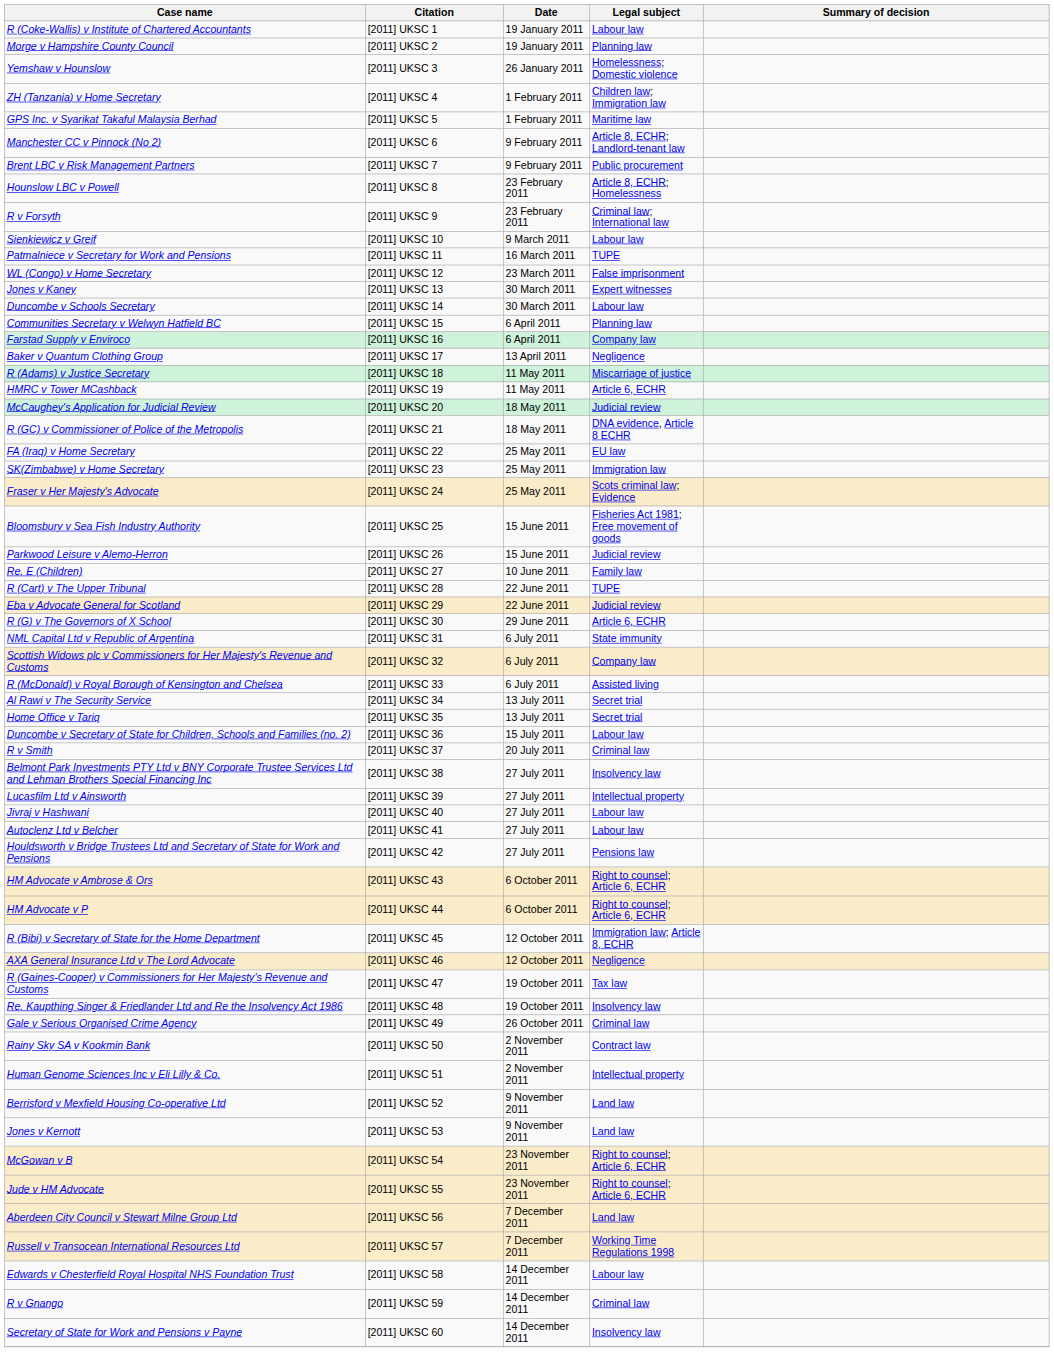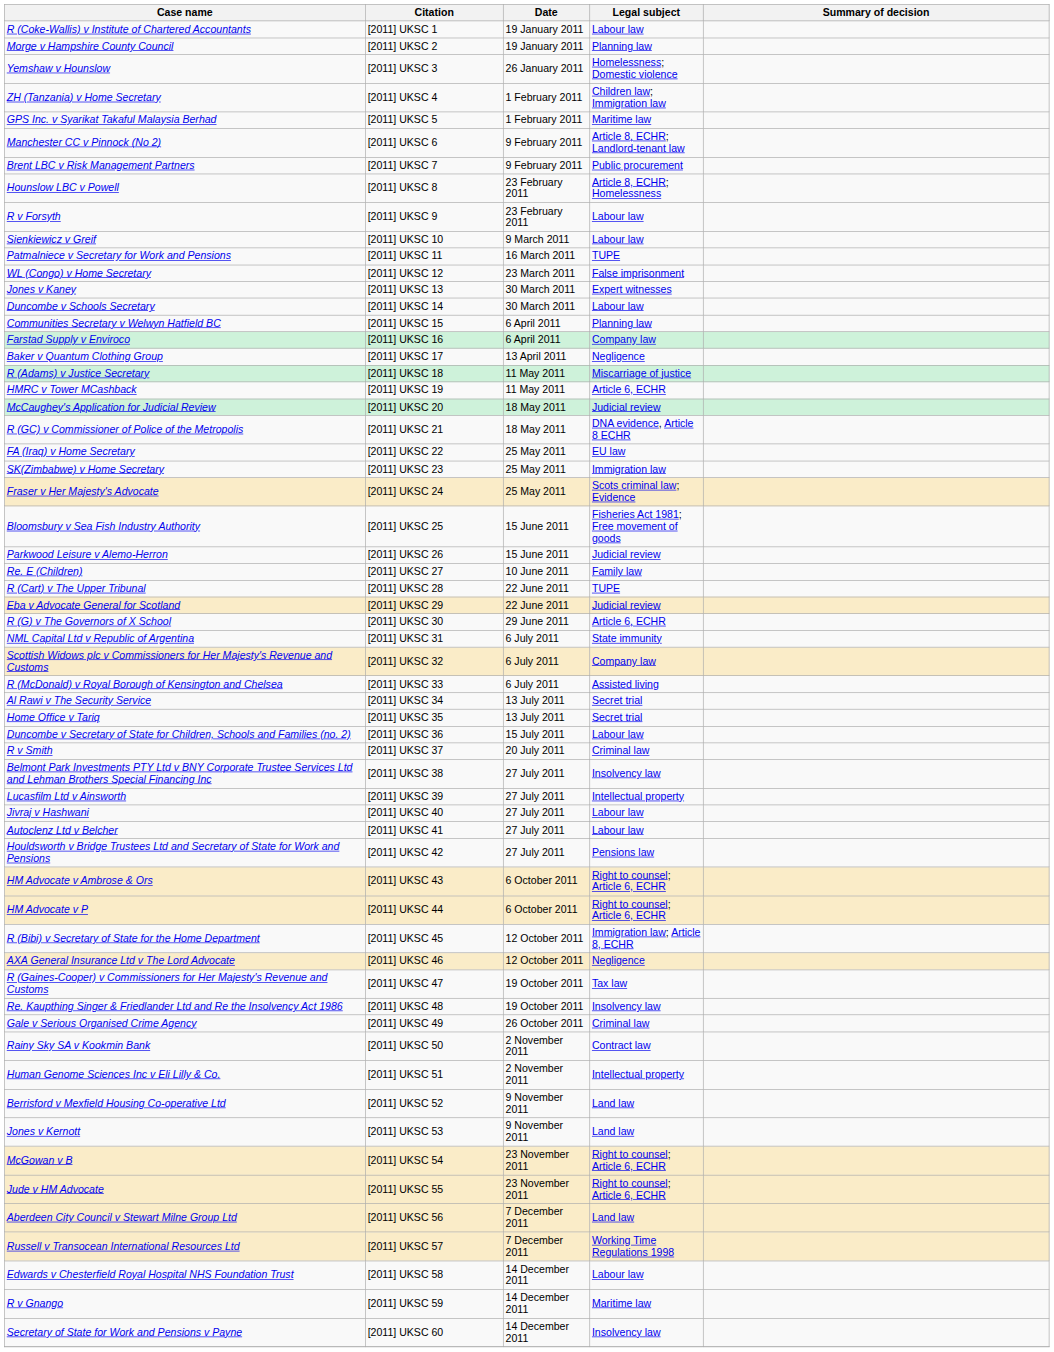 <table class="wikitable sortable" style="margin: 1em auto 1em auto;">
 <tr bgcolor=#DDDDDD align=center>
 <th width=1200px>Case name</th>
 <th width=420px>Citation</th>
 <th width=200px>Date</th>
 <th width=250px>Legal subject</th>
 <th width=1200px>Summary of decision</th>
 </tr>
 <tr>
 <td><em><a href='#'>R (Coke-Wallis) v Institute of Chartered Accountants</a></em></td>
 <td>[2011] UKSC 1</td>
 <td>19 January 2011</td>
 <td><a href='#'>Labour law</a></td>
 <td> </td>
 </tr>
 <tr>
 <td><em><a href='#'>Morge v Hampshire County Council</a></em></td>
 <td>[2011] UKSC 2</td>
 <td>19 January 2011</td>
 <td><a href='#'>Planning law</a></td>
 <td> </td>
 </tr>
 <tr>
 <td><em><a href='#'>Yemshaw v Hounslow</a></em></td>
 <td>[2011] UKSC 3</td>
 <td>26 January 2011</td>
 <td><a href='#'>Homelessness</a>; <a href='#'>Domestic violence</a></td>
 <td> </td>
 </tr>
 <tr>
 <td><em><a href='#'>ZH (Tanzania) v Home Secretary</a></em></td>
 <td>[2011] UKSC 4</td>
 <td>1 February 2011</td>
 <td><a href='#'>Children law</a>; <a href='#'>Immigration law</a></td>
 <td> </td>
 </tr>
 <tr>
 <td><em><a href='#'>GPS Inc. v Syarikat Takaful Malaysia Berhad</a></em></td>
 <td>[2011] UKSC 5</td>
 <td>1 February 2011</td>
 <td><a href='#'>Maritime law</a></td>
 <td> </td>
 </tr>
 <tr>
 <td><em><a href='#'>Manchester CC v Pinnock (No 2)</a></em></td>
 <td>[2011] UKSC 6</td>
 <td>9 February 2011</td>
 <td><a href='#'>Article 8, ECHR</a>; <a href='#'>Landlord-tenant law</a></td>
 <td></td>
 </tr>
 <tr>
 <td><em><a href='#'>Brent LBC v Risk Management Partners</a></em></td>
 <td>[2011] UKSC 7</td>
 <td>9 February 2011</td>
 <td><a href='#'>Public procurement</a></td>
 <td> </td>
 </tr>
 <tr>
 <td><em><a href='#'>Hounslow LBC v Powell</a></em></td>
 <td>[2011] UKSC 8</td>
 <td>23 February 2011</td>
 <td><a href='#'>Article 8, ECHR</a>; <a href='#'>Homelessness</a></td>
 <td> </td>
 </tr>
 <tr>
 <td><em><a href='#'>R v Forsyth</a></em></td>
 <td>[2011] UKSC 9</td>
 <td>23 February 2011</td>
-<td><a href='#'>Criminal law</a>; <a href='#'>International law</a></td>
+<td><a href='#'>Labour law</a></td>
 <td> </td>
 </tr>
 <tr>
 <td><em><a href='#'>Sienkiewicz v Greif</a></em></td>
 <td>[2011] UKSC 10</td>
 <td>9 March 2011</td>
 <td><a href='#'>Labour law</a></td>
 <td> </td>
 </tr>
 <tr>
 <td><em><a href='#'>Patmalniece v Secretary for Work and Pensions</a></em></td>
 <td>[2011] UKSC 11</td>
 <td>16 March 2011</td>
 <td><a href='#'>TUPE</a></td>
 <td> </td>
 </tr>
 <tr>
 <td><em><a href='#'>WL (Congo) v Home Secretary</a></em></td>
 <td>[2011] UKSC 12</td>
 <td>23 March 2011</td>
 <td><a href='#'>False imprisonment</a></td>
 <td> </td>
 </tr>
 <tr>
 <td><em><a href='#'>Jones v Kaney</a></em></td>
 <td>[2011] UKSC 13</td>
 <td>30 March 2011</td>
 <td><a href='#'>Expert witnesses</a></td>
 <td> </td>
 </tr>
 <tr>
 <td><em><a href='#'>Duncombe v Schools Secretary</a></em></td>
 <td>[2011] UKSC 14</td>
 <td>30 March 2011</td>
 <td><a href='#'>Labour law</a></td>
 <td> </td>
 </tr>
 <tr>
 <td><em><a href='#'>Communities Secretary v Welwyn Hatfield BC</a></em></td>
 <td>[2011] UKSC 15</td>
 <td>6 April 2011</td>
 <td><a href='#'>Planning law</a></td>
 <td> </td>
 </tr>
 <tr>
 <td bgcolor=#CEF2DA><em><a href='#'>Farstad Supply v Enviroco</a></em></td>
 <td bgcolor=#CEF2DA>[2011] UKSC 16</td>
 <td bgcolor=#CEF2DA>6 April 2011</td>
 <td bgcolor=#CEF2DA><a href='#'>Company law</a></td>
 <td bgcolor=#CEF2DA> </td>
 </tr>
 <tr>
 <td><em><a href='#'>Baker v Quantum Clothing Group</a></em></td>
 <td>[2011] UKSC 17</td>
 <td>13 April 2011</td>
 <td><a href='#'>Negligence</a></td>
 <td> </td>
 </tr>
 <tr>
 <td bgcolor=#CEF2DA><em><a href='#'>R (Adams) v Justice Secretary</a></em></td>
 <td bgcolor=#CEF2DA>[2011] UKSC 18</td>
 <td bgcolor=#CEF2DA>11 May 2011</td>
 <td bgcolor=#CEF2DA><a href='#'>Miscarriage of justice</a></td>
 <td bgcolor=#CEF2DA> </td>
 </tr>
 <tr>
 <td><em><a href='#'>HMRC v Tower MCashback</a></em></td>
 <td>[2011] UKSC 19</td>
 <td>11 May 2011</td>
 <td><a href='#'>Article 6, ECHR</a></td>
 <td> </td>
 </tr>
 <tr>
 <td bgcolor=#CEF2DA><em><a href='#'>McCaughey's Application for Judicial Review</a></em></td>
 <td bgcolor=#CEF2DA>[2011] UKSC 20</td>
 <td bgcolor=#CEF2DA>18 May 2011</td>
 <td bgcolor=#CEF2DA><a href='#'>Judicial review</a></td>
 <td bgcolor=#CEF2DA> </td>
 </tr>
 <tr>
 <td><em><a href='#'>R (GC) v Commissioner of Police of the Metropolis</a></em></td>
 <td>[2011] UKSC 21</td>
 <td>18 May 2011</td>
 <td><a href='#'>DNA evidence</a>, <a href='#'>Article 8 ECHR</a></td>
 <td> </td>
 </tr>
 <tr>
 <td><em><a href='#'>FA (Iraq) v Home Secretary</a></em></td>
 <td>[2011] UKSC 22</td>
 <td>25 May 2011</td>
 <td><a href='#'>EU law</a></td>
 <td> </td>
 </tr>
 <tr>
 <td><em><a href='#'>SK(Zimbabwe) v Home Secretary</a></em></td>
 <td>[2011] UKSC 23</td>
 <td>25 May 2011</td>
 <td><a href='#'>Immigration law</a></td>
 <td> </td>
 </tr>
 <tr>
 <td bgcolor=#faecc8><em><a href='#'>Fraser v Her Majesty's Advocate</a></em></td>
 <td bgcolor=#faecc8>[2011] UKSC 24</td>
 <td bgcolor=#faecc8>25 May 2011</td>
 <td bgcolor=#faecc8><a href='#'>Scots criminal law</a>; <a href='#'>Evidence</a></td>
 <td bgcolor=#faecc8> </td>
 </tr>
 <tr>
 <td><em><a href='#'>Bloomsbury v Sea Fish Industry Authority</a></em></td>
 <td>[2011] UKSC 25</td>
 <td>15 June 2011</td>
 <td><a href='#'>Fisheries Act 1981</a>; <a href='#'>Free movement of goods</a></td>
 <td> </td>
 </tr>
 <tr>
 <td><em><a href='#'>Parkwood Leisure v Alemo-Herron</a></em></td>
 <td>[2011] UKSC 26</td>
 <td>15 June 2011</td>
 <td><a href='#'>Judicial review</a></td>
 <td> </td>
 </tr>
 <tr>
 <td><em><a href='#'>Re. E (Children)</a></em></td>
 <td>[2011] UKSC 27</td>
 <td>10 June 2011</td>
 <td><a href='#'>Family law</a></td>
 <td> </td>
 </tr>
 <tr>
 <td><em><a href='#'>R (Cart) v The Upper Tribunal</a></em></td>
 <td>[2011] UKSC 28</td>
 <td>22 June 2011</td>
 <td><a href='#'>TUPE</a></td>
 <td></td>
 </tr>
 <tr>
 <td bgcolor=#faecc8><em><a href='#'>Eba v Advocate General for Scotland</a></em></td>
 <td bgcolor=#faecc8>[2011] UKSC 29</td>
 <td bgcolor=#faecc8>22 June 2011</td>
 <td bgcolor=#faecc8><a href='#'>Judicial review</a></td>
 <td bgcolor=#faecc8></td>
 </tr>
 <tr>
 <td><em><a href='#'>R (G) v The Governors of X School</a></em></td>
 <td>[2011] UKSC 30</td>
 <td>29 June 2011</td>
 <td><a href='#'>Article 6, ECHR</a></td>
 <td></td>
 </tr>
 <tr>
 <td><em><a href='#'>NML Capital Ltd v Republic of Argentina</a></em></td>
 <td>[2011] UKSC 31</td>
 <td>6 July 2011</td>
 <td><a href='#'>State immunity</a></td>
 <td></td>
 </tr>
 <tr>
 <td bgcolor=#faecc8><em><a href='#'>Scottish Widows plc v Commissioners for Her Majesty's Revenue and Customs</a></em></td>
 <td bgcolor=#faecc8>[2011] UKSC 32</td>
 <td bgcolor=#faecc8>6 July 2011</td>
 <td bgcolor=#faecc8><a href='#'>Company law</a></td>
 <td bgcolor=#faecc8></td>
 </tr>
 <tr>
 <td><em><a href='#'>R (McDonald) v Royal Borough of Kensington and Chelsea</a></em></td>
 <td>[2011] UKSC 33</td>
 <td>6 July 2011</td>
 <td><a href='#'>Assisted living</a></td>
 <td></td>
 </tr>
 <tr>
 <td><em><a href='#'>Al Rawi v The Security Service</a></em></td>
 <td>[2011] UKSC 34</td>
 <td>13 July 2011</td>
 <td><a href='#'>Secret trial</a></td>
 <td></td>
 </tr>
 <tr>
 <td><em><a href='#'>Home Office v Tariq</a></em></td>
 <td>[2011] UKSC 35</td>
 <td>13 July 2011</td>
 <td><a href='#'>Secret trial</a></td>
 <td></td>
 </tr>
 <tr>
 <td><em><a href='#'>Duncombe v Secretary of State for Children, Schools and Families (no. 2)</a></em></td>
 <td>[2011] UKSC 36</td>
 <td>15 July 2011</td>
 <td><a href='#'>Labour law</a></td>
 <td></td>
 </tr>
 <tr>
 <td><em><a href='#'>R v Smith</a></em></td>
 <td>[2011] UKSC 37</td>
 <td>20 July 2011</td>
 <td><a href='#'>Criminal law</a></td>
 <td></td>
 </tr>
 <tr>
 <td><em><a href='#'>Belmont Park Investments PTY Ltd v BNY Corporate Trustee Services Ltd and Lehman Brothers Special Financing Inc</a></em></td>
 <td>[2011] UKSC 38</td>
 <td>27 July 2011</td>
 <td><a href='#'>Insolvency law</a></td>
 <td></td>
 </tr>
 <tr>
 <td><em><a href='#'>Lucasfilm Ltd v Ainsworth</a></em></td>
 <td>[2011] UKSC 39</td>
 <td>27 July 2011</td>
 <td><a href='#'>Intellectual property</a></td>
 <td> </td>
 </tr>
 <tr>
 <td><em><a href='#'>Jivraj v Hashwani</a></em></td>
 <td>[2011] UKSC 40</td>
 <td>27 July 2011</td>
 <td><a href='#'>Labour law</a></td>
 <td></td>
 </tr>
 <tr>
 <td><em><a href='#'>Autoclenz Ltd v Belcher</a></em></td>
 <td>[2011] UKSC 41</td>
 <td>27 July 2011</td>
 <td><a href='#'>Labour law</a></td>
 <td></td>
 </tr>
 <tr>
 <td><em><a href='#'>Houldsworth v Bridge Trustees Ltd and Secretary of State for Work and Pensions</a></em></td>
 <td>[2011] UKSC 42</td>
 <td>27 July 2011</td>
 <td><a href='#'>Pensions law</a></td>
 <td></td>
 </tr>
 <tr>
 <td bgcolor=#faecc8><em><a href='#'>HM Advocate v Ambrose & Ors</a></em></td>
 <td bgcolor=#faecc8>[2011] UKSC 43</td>
 <td bgcolor=#faecc8>6 October 2011</td>
 <td bgcolor=#faecc8><a href='#'>Right to counsel</a>; <a href='#'>Article 6, ECHR</a></td>
 <td bgcolor=#faecc8></td>
 </tr>
 <tr>
 <td bgcolor=#faecc8><em><a href='#'>HM Advocate v P</a></em></td>
 <td bgcolor=#faecc8>[2011] UKSC 44</td>
 <td bgcolor=#faecc8>6 October 2011</td>
 <td bgcolor=#faecc8><a href='#'>Right to counsel</a>; <a href='#'>Article 6, ECHR</a></td>
 <td bgcolor=#faecc8></td>
 </tr>
 <tr>
 <td><em><a href='#'>R (Bibi) v Secretary of State for the Home Department</a></em></td>
 <td>[2011] UKSC 45</td>
 <td>12 October 2011</td>
 <td><a href='#'>Immigration law</a>; <a href='#'>Article 8, ECHR</a></td>
 <td></td>
 </tr>
 <tr>
 <td bgcolor=#faecc8><em><a href='#'>AXA General Insurance Ltd v The Lord Advocate</a></em></td>
 <td bgcolor=#faecc8>[2011] UKSC 46</td>
 <td bgcolor=#faecc8>12 October 2011</td>
 <td bgcolor=#faecc8><a href='#'>Negligence</a></td>
 <td bgcolor=#faecc8></td>
 </tr>
 <tr>
 <td><em><a href='#'>R (Gaines-Cooper) v Commissioners for Her Majesty's Revenue and Customs</a></em></td>
 <td>[2011] UKSC 47</td>
 <td>19 October 2011</td>
 <td><a href='#'>Tax law</a></td>
 <td></td>
 </tr>
 <tr>
 <td><em><a href='#'>Re. Kaupthing Singer & Friedlander Ltd and Re the Insolvency Act 1986</a></em></td>
 <td>[2011] UKSC 48</td>
 <td>19 October 2011</td>
 <td><a href='#'>Insolvency law</a></td>
 <td></td>
 </tr>
 <tr>
 <td><em><a href='#'>Gale v Serious Organised Crime Agency</a> </em></td>
 <td>[2011] UKSC 49</td>
 <td>26 October 2011</td>
 <td><a href='#'>Criminal law</a></td>
 <td></td>
 </tr>
 <tr>
 <td><em><a href='#'>Rainy Sky SA v Kookmin Bank</a></em></td>
 <td>[2011] UKSC 50</td>
 <td>2 November 2011</td>
 <td><a href='#'>Contract law</a></td>
 <td></td>
 </tr>
 <tr>
 <td><em><a href='#'>Human Genome Sciences Inc v Eli Lilly & Co.</a></em></td>
 <td>[2011] UKSC 51</td>
 <td>2 November 2011</td>
 <td><a href='#'>Intellectual property</a></td>
 <td></td>
 </tr>
 <tr>
 <td><em><a href='#'>Berrisford v Mexfield Housing Co-operative Ltd</a></em></td>
 <td>[2011] UKSC 52</td>
 <td>9 November 2011</td>
 <td><a href='#'>Land law</a></td>
 <td></td>
 </tr>
 <tr>
 <td><em><a href='#'>Jones v Kernott</a></em></td>
 <td>[2011] UKSC 53</td>
 <td>9 November 2011</td>
 <td><a href='#'>Land law</a></td>
 <td></td>
 </tr>
 <tr>
 <td bgcolor=#faecc8><em><a href='#'>McGowan v B</a></em></td>
 <td bgcolor=#faecc8>[2011] UKSC 54</td>
 <td bgcolor=#faecc8>23 November 2011</td>
 <td bgcolor=#faecc8><a href='#'>Right to counsel</a>; <a href='#'>Article 6, ECHR</a></td>
 <td bgcolor=#faecc8></td>
 </tr>
 <tr>
 <td bgcolor=#faecc8><em><a href='#'>Jude v HM Advocate</a></em></td>
 <td bgcolor=#faecc8>[2011] UKSC 55</td>
 <td bgcolor=#faecc8>23 November 2011</td>
 <td bgcolor=#faecc8><a href='#'>Right to counsel</a>; <a href='#'>Article 6, ECHR</a></td>
 <td bgcolor=#faecc8></td>
 </tr>
 <tr>
 <td bgcolor=#faecc8><em><a href='#'>Aberdeen City Council v Stewart Milne Group Ltd</a></em></td>
 <td bgcolor=#faecc8>[2011] UKSC 56</td>
 <td bgcolor=#faecc8>7 December 2011</td>
 <td bgcolor=#faecc8><a href='#'>Land law</a></td>
 <td bgcolor=#faecc8></td>
 </tr>
 <tr>
 <td bgcolor=#faecc8><em><a href='#'>Russell v Transocean International Resources Ltd</a></em></td>
 <td bgcolor=#faecc8>[2011] UKSC 57</td>
 <td bgcolor=#faecc8>7 December 2011</td>
 <td bgcolor=#faecc8><a href='#'>Working Time Regulations 1998</a></td>
 <td bgcolor=#faecc8></td>
 </tr>
 <tr>
 <td><em><a href='#'>Edwards v Chesterfield Royal Hospital NHS Foundation Trust</a></em></td>
 <td>[2011] UKSC 58</td>
 <td>14 December 2011</td>
 <td><a href='#'>Labour law</a></td>
 <td></td>
 </tr>
 <tr>
 <td><em><a href='#'>R v Gnango</a></em></td>
 <td>[2011] UKSC 59</td>
 <td>14 December 2011</td>
-<td><a href='#'>Criminal law</a></td>
+<td><a href='#'>Maritime law</a></td>
 <td></td>
 </tr>
 <tr>
 <td><em><a href='#'>Secretary of State for Work and Pensions v Payne</a></em></td>
 <td>[2011] UKSC 60</td>
 <td>14 December 2011</td>
 <td><a href='#'>Insolvency law</a></td>
 <td></td>
 </tr>
 <tr>
 </tr>
 </table>
